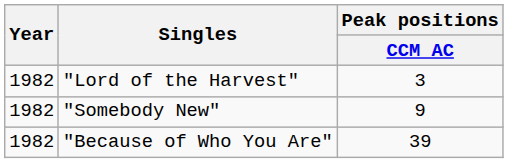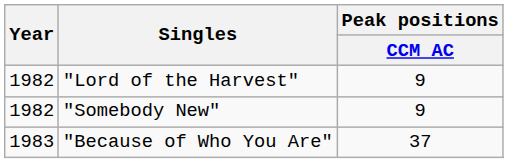 <table class="wikitable">
 <tr>
 <th rowspan="2">Year</th>
 <th rowspan="2">Singles</th>
 <th colspan="2">Peak positions</th>
 </tr>
 <tr>
 <th><a href='#'>CCM AC</a></th>
 </tr>
 <tr>
 <td>1982</td>
 <td>"Lord of the Harvest"</td>
-<td align="center">3</td>
+<td align="center">9</td>
 </tr>
 <tr>
 <td>1982</td>
 <td>"Somebody New"</td>
 <td align="center">9</td>
 </tr>
 <tr>
-<td>1982</td>
+<td>1983</td>
 <td>"Because of Who You Are"</td>
-<td align="center">39</td>
+<td align="center">37</td>
 </tr>
 </table>
